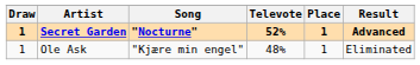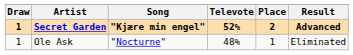 <table class="sortable wikitable" style="margin: 1em auto 1em auto; text-align:center">
 <tr>
 </tr>
 <tr>
 <th>Draw</th>
 <th>Artist</th>
 <th>Song</th>
 <th>Televote</th>
 <th>Place</th>
 <th>Result</th>
 </tr>
 <tr style="font-weight:bold; background:navajowhite;">
 <td>1</td>
 <td align="left"><a href='#'>Secret Garden</a></td>
-<td align="left">"<a href='#'>Nocturne</a>"</td>
+<td align="left">"Kjære min engel"</td>
 <td>52%</td>
-<td>1</td>
+<td>2</td>
 <td>Advanced</td>
 </tr>
 <tr>
 <td>1</td>
 <td align="left">Ole Ask</td>
-<td align="left">"Kjære min engel"</td>
+<td align="left">"<a href='#'>Nocturne</a>"</td>
 <td>48%</td>
 <td>1</td>
 <td>Eliminated</td>
 </tr>
 </table>
